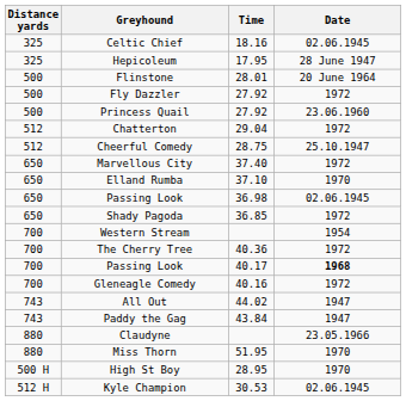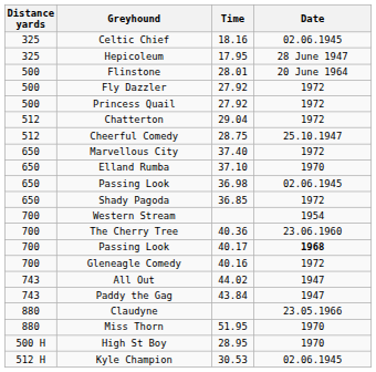 <table class="wikitable" style="font-size: 100%">
 <tr>
 <th width=50>Distance <br>yards</th>
 <th width=200>Greyhound</th>
 <th width=50>Time</th>
 <th width=150>Date</th>
 </tr>
 <tr align=center>
 <td>325</td>
 <td>Celtic Chief</td>
 <td>18.16</td>
 <td>02.06.1945</td>
 </tr>
 <tr align=center>
 <td>325</td>
 <td>Hepicoleum</td>
 <td>17.95</td>
 <td>28 June 1947</td>
 </tr>
 <tr align=center>
 <td>500</td>
 <td>Flinstone</td>
 <td>28.01</td>
 <td>20 June 1964</td>
 </tr>
 <tr align=center>
 <td>500</td>
 <td>Fly Dazzler</td>
 <td>27.92</td>
 <td>1972</td>
 </tr>
 <tr align=center>
 <td>500</td>
 <td>Princess Quail</td>
 <td>27.92</td>
-<td>23.06.1960</td>
+<td>1972</td>
 </tr>
 <tr align=center>
 <td>512</td>
 <td>Chatterton</td>
 <td>29.04</td>
 <td>1972</td>
 </tr>
 <tr align=center>
 <td>512</td>
 <td>Cheerful Comedy</td>
 <td>28.75</td>
 <td>25.10.1947</td>
 </tr>
 <tr align=center>
 <td>650</td>
 <td>Marvellous City</td>
 <td>37.40</td>
 <td>1972</td>
 </tr>
 <tr align=center>
 <td>650</td>
 <td>Elland Rumba</td>
 <td>37.10</td>
 <td>1970</td>
 </tr>
 <tr align=center>
 <td>650</td>
 <td>Passing Look</td>
 <td>36.98</td>
 <td>02.06.1945</td>
 </tr>
 <tr align=center>
 <td>650</td>
 <td>Shady Pagoda</td>
 <td>36.85</td>
 <td>1972</td>
 </tr>
 <tr align=center>
 <td>700</td>
 <td>Western Stream</td>
 <td></td>
 <td>1954</td>
 </tr>
 <tr align=center>
 <td>700</td>
 <td>The Cherry Tree</td>
 <td>40.36</td>
-<td>1972</td>
+<td>23.06.1960</td>
 </tr>
 <tr align=center>
 <td>700</td>
 <td>Passing Look</td>
 <td>40.17</td>
 <td><strong>1968</strong></td>
 </tr>
 <tr align=center>
 <td>700</td>
 <td>Gleneagle Comedy</td>
 <td>40.16</td>
 <td>1972</td>
 </tr>
 <tr align=center>
 <td>743</td>
 <td>All Out</td>
 <td>44.02</td>
 <td>1947</td>
 </tr>
 <tr align=center>
 <td>743</td>
 <td>Paddy the Gag</td>
 <td>43.84</td>
 <td>1947</td>
 </tr>
 <tr align=center>
 <td>880</td>
 <td>Claudyne</td>
 <td></td>
 <td>23.05.1966</td>
 </tr>
 <tr align=center>
 <td>880</td>
 <td>Miss Thorn</td>
 <td>51.95</td>
 <td>1970</td>
 </tr>
 <tr align=center>
 <td>500 H</td>
 <td>High St Boy</td>
 <td>28.95</td>
 <td>1970</td>
 </tr>
 <tr align=center>
 <td>512 H</td>
 <td>Kyle Champion</td>
 <td>30.53</td>
 <td>02.06.1945</td>
 </tr>
 </table>
